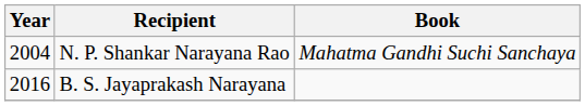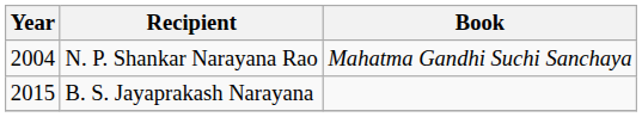 <table class="wikitable sortable">
 <tr>
 <th>Year</th>
 <th>Recipient</th>
 <th>Book</th>
 </tr>
 <tr>
 <td>2004</td>
 <td>N. P. Shankar Narayana Rao</td>
 <td><em>Mahatma Gandhi Suchi Sanchaya</em></td>
 </tr>
 <tr>
-<td>2016</td>
+<td>2015</td>
 <td>B. S. Jayaprakash Narayana</td>
 <td></td>
 </tr>
 <tr>
 </tr>
 </table>
